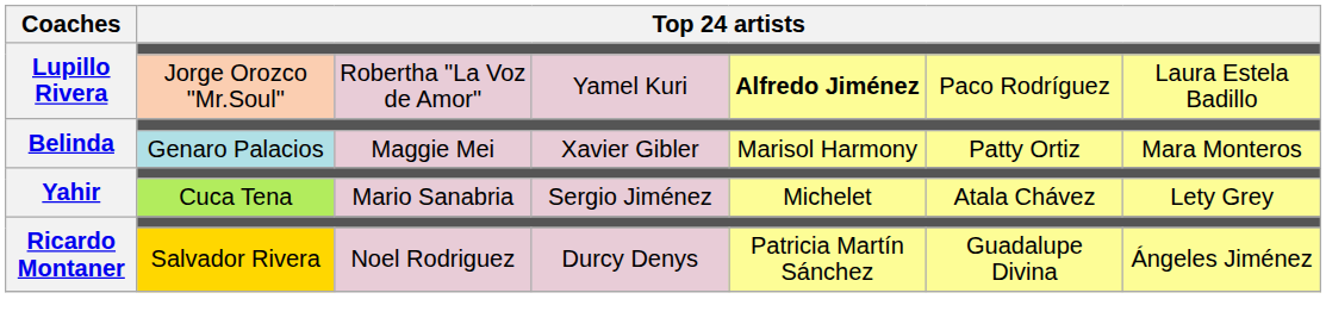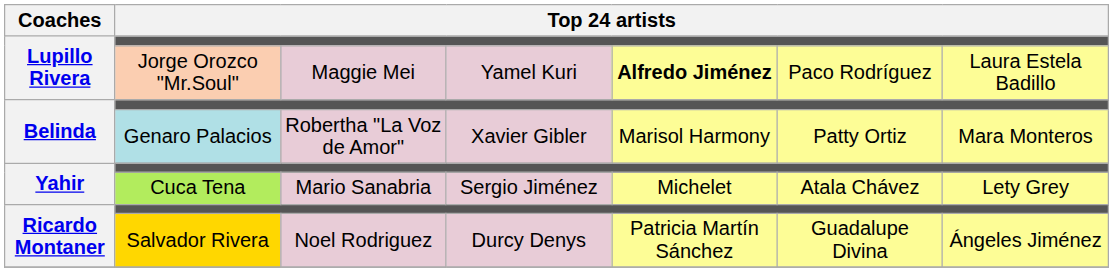 <table class="wikitable" style="text-align:center; width:100%">
 <tr>
 <th scope="col" width="10%">Coaches</th>
 <th scope="col" width="90%" colspan="6">Top 24 artists</th>
 </tr>
 <tr>
 <th rowspan="2"><a href='#'>Lupillo Rivera</a></th>
 <td colspan="7" style="background:#555"></td>
 </tr>
 <tr>
 <td style="background:#FBCEB1; width:15%">Jorge Orozco "Mr.Soul"</td>
-<td style="background:#E8CCD7; width:15%">Robertha "La Voz de Amor"</td>
+<td style="background:#E8CCD7">Maggie Mei</td>
 <td style="background:#E8CCD7; width:15%">Yamel Kuri</td>
 <td style="background:#FDFD96; width:15%"><strong>Alfredo Jiménez</strong></td>
 <td style="background:#FDFD96; width:15%">Paco Rodríguez</td>
 <td style="background:#FDFD96; width:15%">Laura Estela Badillo</td>
 </tr>
 <tr>
 <th rowspan="2"><a href='#'>Belinda</a></th>
 <td colspan="7" style="background:#555"></td>
 </tr>
 <tr>
 <td style="background:#B0E0E6">Genaro Palacios</td>
-<td style="background:#E8CCD7">Maggie Mei</td>
+<td style="background:#E8CCD7; width:15%">Robertha "La Voz de Amor"</td>
 <td style="background:#E8CCD7">Xavier Gibler</td>
 <td style="background:#FDFD96">Marisol Harmony</td>
 <td style="background:#FDFD96">Patty Ortiz</td>
 <td style="background:#FDFD96">Mara Monteros</td>
 </tr>
 <tr>
 <th rowspan="2"><a href='#'>Yahir</a></th>
 <td colspan="7" style="background:#555"></td>
 </tr>
 <tr>
 <td style="background:#B2EC5D">Cuca Tena</td>
 <td style="background:#E8CCD7">Mario Sanabria</td>
 <td style="background:#E8CCD7">Sergio Jiménez</td>
 <td style="background:#FDFD96">Michelet</td>
 <td style="background:#FDFD96">Atala Chávez</td>
 <td style="background:#FDFD96">Lety Grey</td>
 </tr>
 <tr>
 <th rowspan="2"><a href='#'>Ricardo Montaner</a></th>
 <td colspan="7" style="background:#555"></td>
 </tr>
 <tr>
 <td style="background:gold">Salvador Rivera</td>
 <td style="background:#E8CCD7">Noel Rodriguez</td>
 <td style="background:#E8CCD7">Durcy Denys</td>
 <td style="background:#FDFD96">Patricia Martín Sánchez</td>
 <td style="background:#FDFD96">Guadalupe Divina</td>
 <td style="background:#FDFD96">Ángeles Jiménez</td>
 </tr>
 <tr>
 </tr>
 </table>
